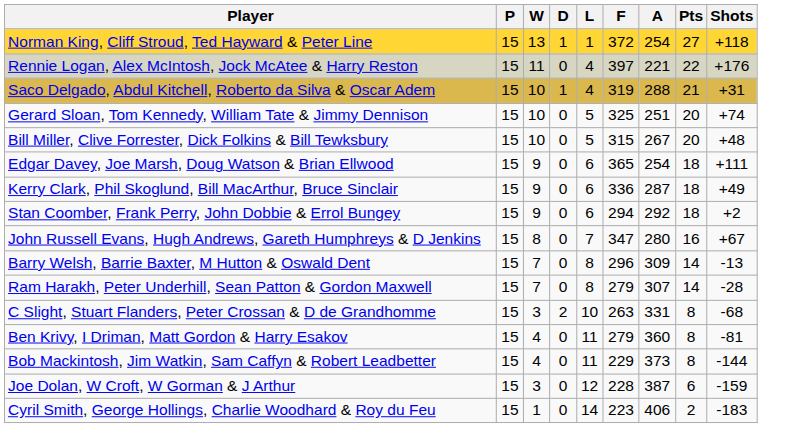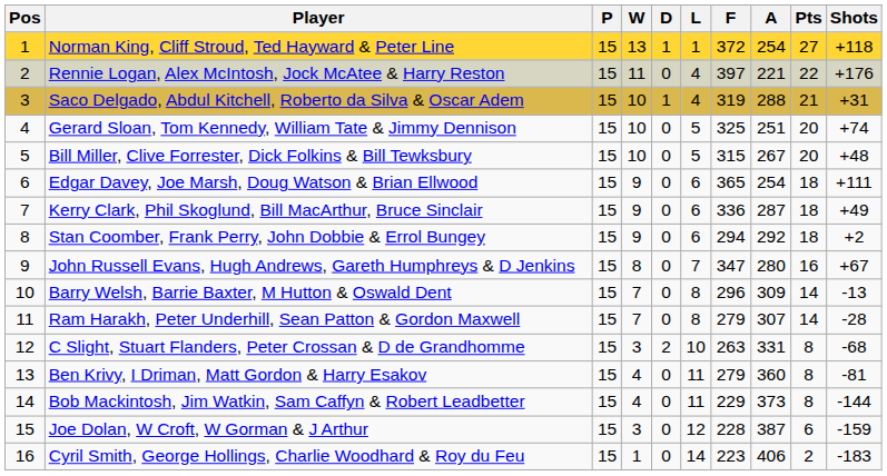 <table class="wikitable" style="font-size: 100%">
 <tr>
+<th width=20>Pos</th>
 <th width=500>Player</th>
 <th width=20>P</th>
 <th width=20>W</th>
 <th width=20>D</th>
 <th width=20>L</th>
 <th width=30>F</th>
 <th width=30>A</th>
 <th width=20>Pts</th>
 <th width=20>Shots</th>
 </tr>
 <tr align=center style="background: #FFD633;">
+<td>1</td>
 <td align="left"> <a href='#'>Norman King</a>, <a href='#'>Cliff Stroud</a>, <a href='#'>Ted Hayward</a> & <a href='#'>Peter Line</a></td>
 <td>15</td>
 <td>13</td>
 <td>1</td>
 <td>1</td>
 <td>372</td>
 <td>254</td>
 <td>27</td>
 <td>+118</td>
 </tr>
 <tr align=center style="background: #D6D6C2;">
+<td>2</td>
 <td align="left">  <a href='#'>Rennie Logan</a>, <a href='#'>Alex McIntosh</a>, <a href='#'>Jock McAtee</a> & <a href='#'>Harry Reston</a></td>
 <td>15</td>
 <td>11</td>
 <td>0</td>
 <td>4</td>
 <td>397</td>
 <td>221</td>
 <td>22</td>
 <td>+176</td>
 </tr>
 <tr align=center style="background: #DBB84D;">
+<td>3</td>
 <td align="left"> <a href='#'>Saco Delgado</a>, <a href='#'>Abdul Kitchell</a>, <a href='#'>Roberto da Silva</a> & <a href='#'>Oscar Adem</a></td>
 <td>15</td>
 <td>10</td>
 <td>1</td>
 <td>4</td>
 <td>319</td>
 <td>288</td>
 <td>21</td>
 <td>+31</td>
 </tr>
 <tr align=center>
+<td>4</td>
 <td align="left"> <a href='#'>Gerard Sloan</a>, <a href='#'>Tom Kennedy</a>, <a href='#'>William Tate</a> & <a href='#'>Jimmy Dennison</a></td>
 <td>15</td>
 <td>10</td>
 <td>0</td>
 <td>5</td>
 <td>325</td>
 <td>251</td>
 <td>20</td>
 <td>+74</td>
 </tr>
 <tr align=center>
+<td>5</td>
 <td align="left"> <a href='#'>Bill Miller</a>, <a href='#'>Clive Forrester</a>, <a href='#'>Dick Folkins</a> & <a href='#'>Bill Tewksbury</a></td>
 <td>15</td>
 <td>10</td>
 <td>0</td>
 <td>5</td>
 <td>315</td>
 <td>267</td>
 <td>20</td>
 <td>+48</td>
 </tr>
 <tr align=center>
+<td>6</td>
 <td align="left"> <a href='#'>Edgar Davey</a>,  <a href='#'>Joe Marsh</a>, <a href='#'>Doug Watson</a> & <a href='#'>Brian Ellwood</a></td>
 <td>15</td>
 <td>9</td>
 <td>0</td>
 <td>6</td>
 <td>365</td>
 <td>254</td>
 <td>18</td>
 <td>+111</td>
 </tr>
 <tr align=center>
+<td>7</td>
 <td align="left"> <a href='#'>Kerry Clark</a>, <a href='#'>Phil Skoglund</a>, <a href='#'>Bill MacArthur</a>, <a href='#'>Bruce Sinclair</a></td>
 <td>15</td>
 <td>9</td>
 <td>0</td>
 <td>6</td>
 <td>336</td>
 <td>287</td>
 <td>18</td>
 <td>+49</td>
 </tr>
 <tr align=center>
+<td>8</td>
 <td align="left"> <a href='#'>Stan Coomber</a>, <a href='#'>Frank Perry</a>, <a href='#'>John Dobbie</a> & <a href='#'>Errol Bungey</a></td>
 <td>15</td>
 <td>9</td>
 <td>0</td>
 <td>6</td>
 <td>294</td>
 <td>292</td>
 <td>18</td>
 <td>+2</td>
 </tr>
 <tr align=center>
+<td>9</td>
 <td align="left"> <a href='#'>John Russell Evans</a>, <a href='#'>Hugh Andrews</a>, <a href='#'>Gareth Humphreys</a> & <a href='#'>D Jenkins</a></td>
 <td>15</td>
 <td>8</td>
 <td>0</td>
 <td>7</td>
 <td>347</td>
 <td>280</td>
 <td>16</td>
 <td>+67</td>
 </tr>
 <tr align=center>
+<td>10</td>
 <td align="left"> <a href='#'>Barry Welsh</a>, <a href='#'>Barrie Baxter</a>, <a href='#'>M Hutton</a> & <a href='#'>Oswald Dent</a></td>
 <td>15</td>
 <td>7</td>
 <td>0</td>
 <td>8</td>
 <td>296</td>
 <td>309</td>
 <td>14</td>
 <td>-13</td>
 </tr>
 <tr align=center>
+<td>11</td>
 <td align="left">  <a href='#'>Ram Harakh</a>, <a href='#'>Peter Underhill</a>, <a href='#'>Sean Patton</a> & <a href='#'>Gordon Maxwell</a></td>
 <td>15</td>
 <td>7</td>
 <td>0</td>
 <td>8</td>
 <td>279</td>
 <td>307</td>
 <td>14</td>
 <td>-28</td>
 </tr>
 <tr align=center>
+<td>12</td>
 <td align="left"> <a href='#'>C Slight</a>, <a href='#'>Stuart Flanders</a>, <a href='#'>Peter Crossan</a> & <a href='#'>D de Grandhomme</a></td>
 <td>15</td>
 <td>3</td>
 <td>2</td>
 <td>10</td>
 <td>263</td>
 <td>331</td>
 <td>8</td>
 <td>-68</td>
 </tr>
 <tr align=center>
+<td>13</td>
 <td align="left"> <a href='#'>Ben Krivy</a>, <a href='#'>I Driman</a>, <a href='#'>Matt Gordon</a> & <a href='#'>Harry Esakov</a></td>
 <td>15</td>
 <td>4</td>
 <td>0</td>
 <td>11</td>
 <td>279</td>
 <td>360</td>
 <td>8</td>
 <td>-81</td>
 </tr>
 <tr align=center>
+<td>14</td>
 <td align="left"> <a href='#'>Bob Mackintosh</a>, <a href='#'>Jim Watkin</a>, <a href='#'>Sam Caffyn</a> & <a href='#'>Robert Leadbetter</a></td>
 <td>15</td>
 <td>4</td>
 <td>0</td>
 <td>11</td>
 <td>229</td>
 <td>373</td>
 <td>8</td>
 <td>-144</td>
 </tr>
 <tr align=center>
+<td>15</td>
 <td align="left"> <a href='#'>Joe Dolan</a>, <a href='#'>W Croft</a>, <a href='#'>W Gorman</a> & <a href='#'>J Arthur</a></td>
 <td>15</td>
 <td>3</td>
 <td>0</td>
 <td>12</td>
 <td>228</td>
 <td>387</td>
 <td>6</td>
 <td>-159</td>
 </tr>
 <tr align=center>
+<td>16</td>
 <td align="left">  <a href='#'>Cyril Smith</a>, <a href='#'>George Hollings</a>, <a href='#'>Charlie Woodhard</a> & <a href='#'>Roy du Feu</a></td>
 <td>15</td>
 <td>1</td>
 <td>0</td>
 <td>14</td>
 <td>223</td>
 <td>406</td>
 <td>2</td>
 <td>-183</td>
 </tr>
 </table>
